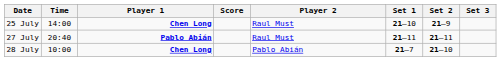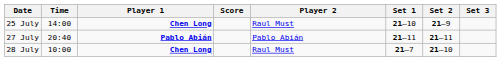 <table class="wikitable" style="font-size:90%; text-align:center">
 <tr>
 <th width="50">Date</th>
 <th width="50">Time</th>
 <th width="200">Player 1</th>
 <th width="50">Score</th>
 <th width="200">Player 2</th>
 <th width="50">Set 1</th>
 <th width="50">Set 2</th>
 <th width="50">Set 3</th>
 </tr>
 <tr>
 <td>25 July</td>
 <td>14:00</td>
 <td align="right"><strong><a href='#'>Chen Long</a> </strong></td>
 <td> </td>
 <td align="left"> <a href='#'>Raul Must</a></td>
 <td><strong>21</strong>–10</td>
 <td><strong>21</strong>–9</td>
 <td></td>
 </tr>
 <tr>
 <td>27 July</td>
 <td>20:40</td>
 <td align="right"><strong><a href='#'>Pablo Abián</a> </strong></td>
 <td> </td>
-<td align="left"> <a href='#'>Raul Must</a></td>
+<td align="left"> <a href='#'>Pablo Abián</a></td>
 <td><strong>21</strong>–11</td>
 <td><strong>21</strong>–11</td>
 <td></td>
 </tr>
 <tr>
 <td>28 July</td>
 <td>10:00</td>
 <td align="right"><strong><a href='#'>Chen Long</a> </strong></td>
 <td> </td>
-<td align="left"> <a href='#'>Pablo Abián</a></td>
+<td align="left"> <a href='#'>Raul Must</a></td>
 <td><strong>21</strong>–7</td>
 <td><strong>21</strong>–10</td>
 <td></td>
 </tr>
 </table>
